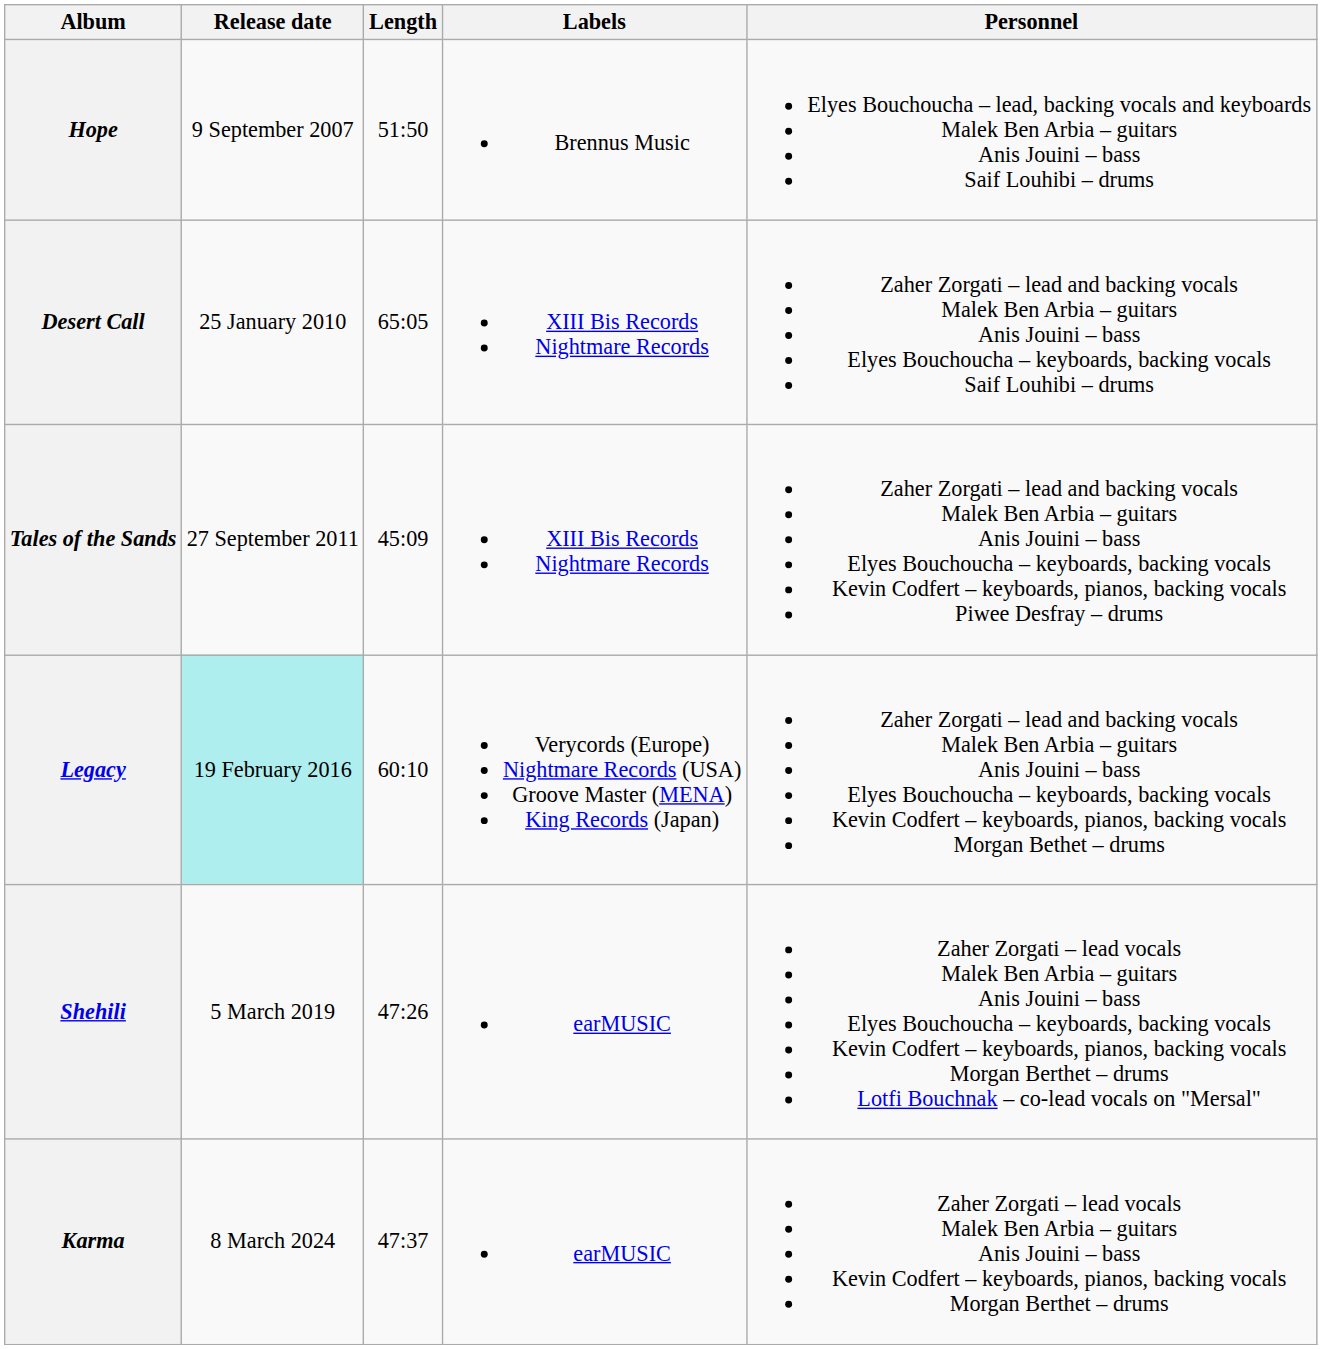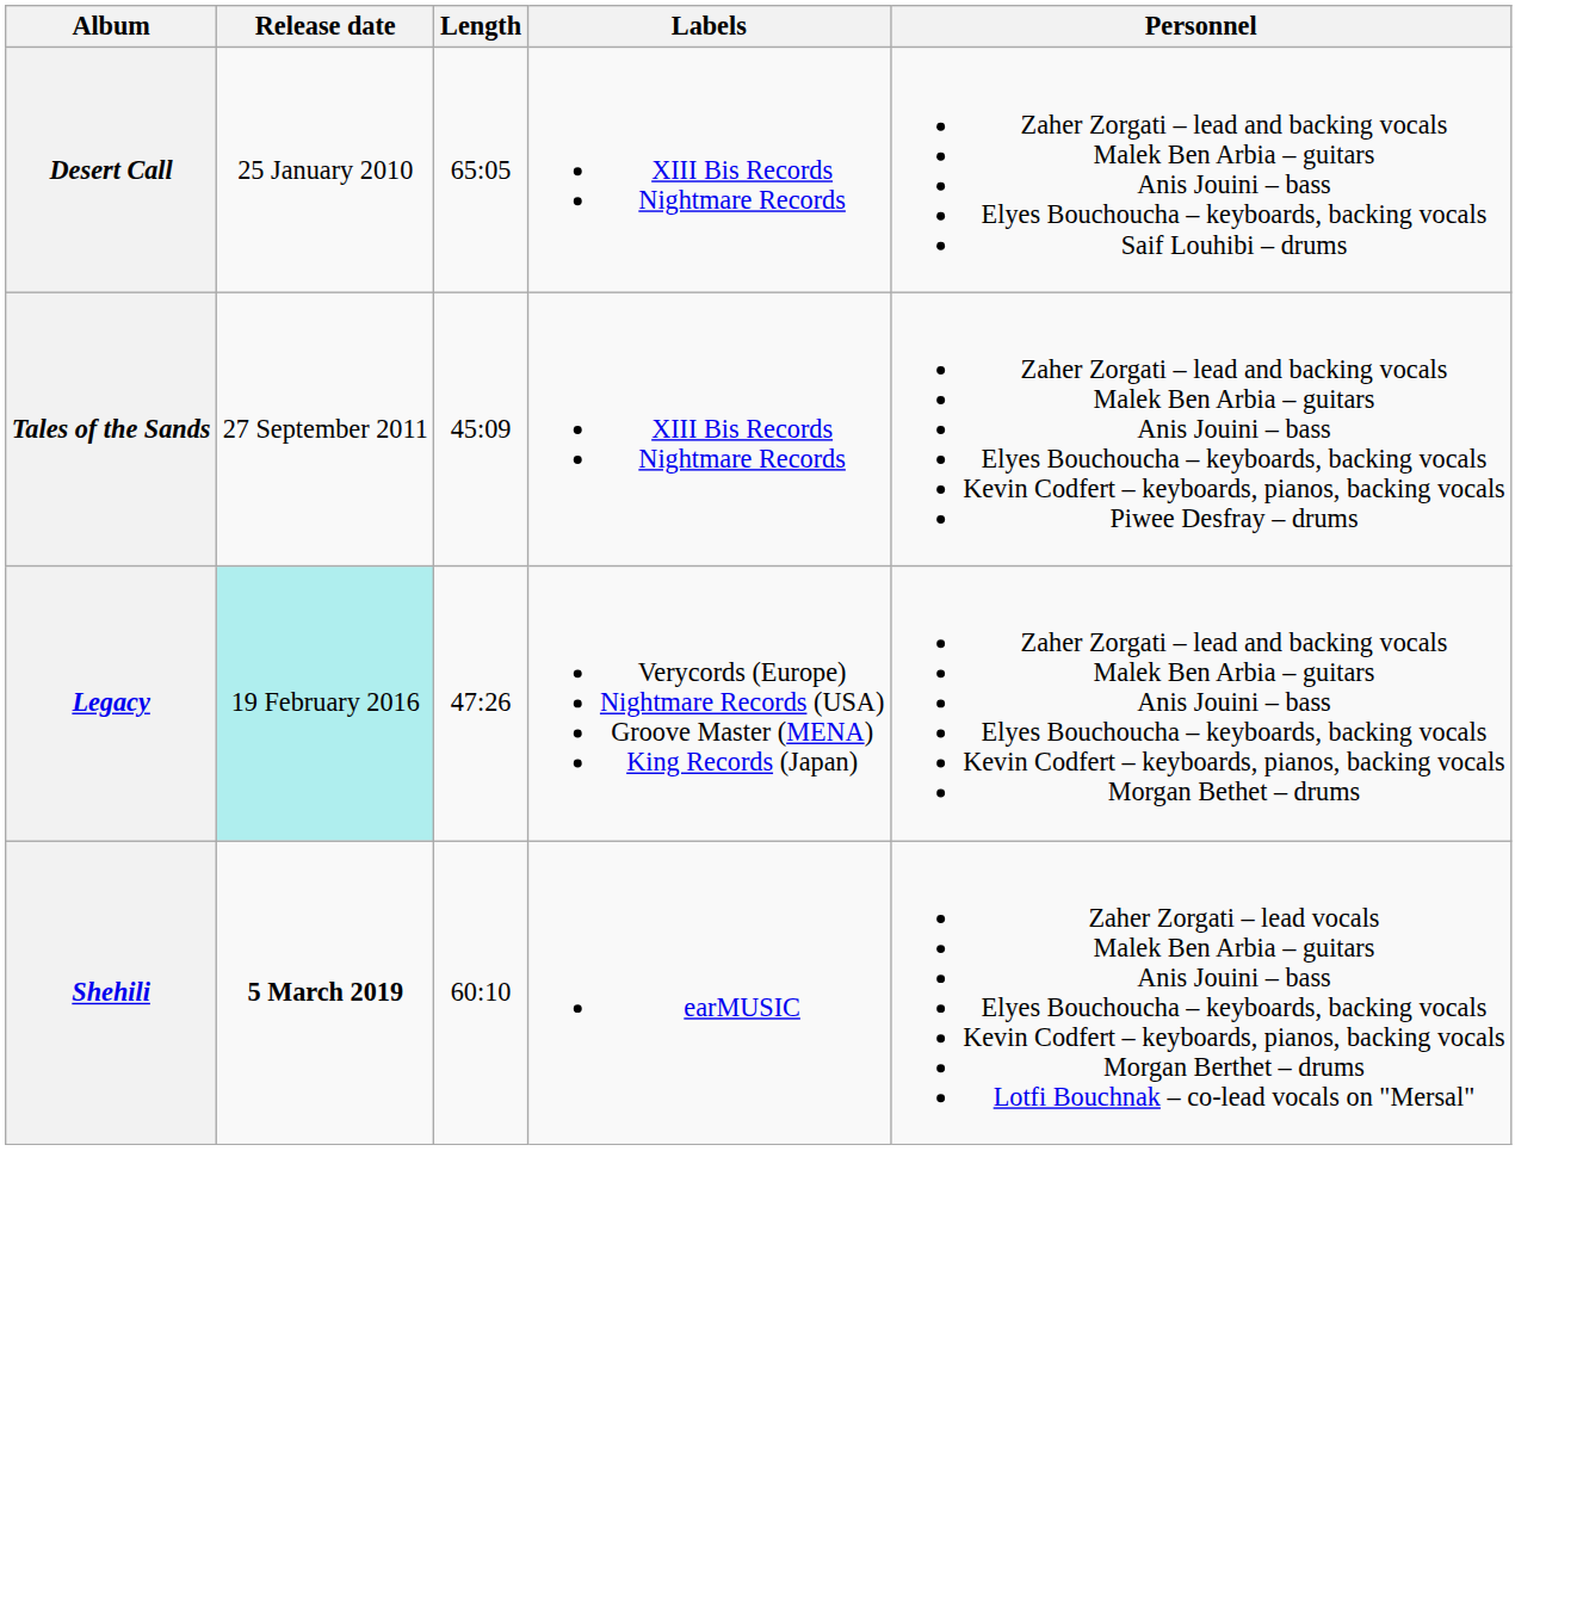 <table class="wikitable plainrowheaders" style="text-align:center">
 <tr>
 <th>Album</th>
 <th>Release date</th>
 <th>Length</th>
 <th>Labels</th>
 <th>Personnel</th>
-</tr>
-<tr>
-<th scope="row"><em>Hope</em></th>
-<td>9 September 2007</td>
-<td>51:50</td>
-<td><br><ul><li>Brennus Music</li></ul></td>
-<td><br><ul><li>Elyes Bouchoucha – lead, backing vocals and keyboards</li><li>Malek Ben Arbia – guitars</li><li>Anis Jouini – bass</li><li>Saif Louhibi – drums</li></ul></td>
 </tr>
 <tr>
 <th scope="row"><em>Desert Call</em></th>
 <td>25 January 2010</td>
 <td>65:05</td>
 <td><br><ul><li><a href='#'>XIII Bis Records</a></li><li><a href='#'>Nightmare Records</a></li></ul></td>
 <td><br><ul><li>Zaher Zorgati – lead and backing vocals</li><li>Malek Ben Arbia – guitars</li><li>Anis Jouini – bass</li><li>Elyes Bouchoucha – keyboards, backing vocals</li><li>Saif Louhibi – drums</li></ul></td>
 </tr>
 <tr>
 <th scope="row"><em>Tales of the Sands</em></th>
 <td>27 September 2011</td>
 <td>45:09</td>
 <td><br><ul><li><a href='#'>XIII Bis Records</a></li><li><a href='#'>Nightmare Records</a></li></ul></td>
 <td><br><ul><li>Zaher Zorgati – lead and backing vocals</li><li>Malek Ben Arbia – guitars</li><li>Anis Jouini – bass</li><li>Elyes Bouchoucha – keyboards, backing vocals</li><li>Kevin Codfert – keyboards, pianos, backing vocals</li><li>Piwee Desfray – drums</li></ul></td>
 </tr>
 <tr>
 <th scope="row"><em><a href='#'>Legacy</a></em></th>
 <td style="background: paleturquoise;">19 February 2016</td>
-<td>60:10</td>
+<td>47:26</td>
 <td><br><ul><li>Verycords (Europe)</li><li><a href='#'>Nightmare Records</a> (USA)</li><li>Groove Master (<a href='#'>MENA</a>)</li><li><a href='#'>King Records</a> (Japan)</li></ul></td>
 <td><br><ul><li>Zaher Zorgati – lead and backing vocals</li><li>Malek Ben Arbia – guitars</li><li>Anis Jouini – bass</li><li>Elyes Bouchoucha – keyboards, backing vocals</li><li>Kevin Codfert – keyboards, pianos, backing vocals</li><li>Morgan Bethet – drums</li></ul></td>
 </tr>
 <tr>
 <th scope="row"><em><a href='#'>Shehili</a></em></th>
-<td>5 March 2019</td>
-<td>47:26</td>
+<td><strong>5 March 2019</strong></td>
+<td>60:10</td>
 <td><br><ul><li><a href='#'>earMUSIC</a></li></ul></td>
 <td><br><ul><li>Zaher Zorgati – lead vocals</li><li>Malek Ben Arbia – guitars</li><li>Anis Jouini – bass</li><li>Elyes Bouchoucha – keyboards, backing vocals</li><li>Kevin Codfert – keyboards, pianos, backing vocals</li><li>Morgan Berthet – drums</li><li><a href='#'>Lotfi Bouchnak</a> – co-lead vocals on "Mersal"</li></ul></td>
 </tr>
-<tr>
-<th scope="row"><em>Karma</em></th>
-<td>8 March 2024</td>
-<td>47:37</td>
-<td><br><ul><li><a href='#'>earMUSIC</a></li></ul></td>
-<td><br><ul><li>Zaher Zorgati – lead vocals</li><li>Malek Ben Arbia – guitars</li><li>Anis Jouini – bass</li><li>Kevin Codfert – keyboards, pianos, backing vocals</li><li>Morgan Berthet – drums</li></ul></td>
-</tr>
 </table>
